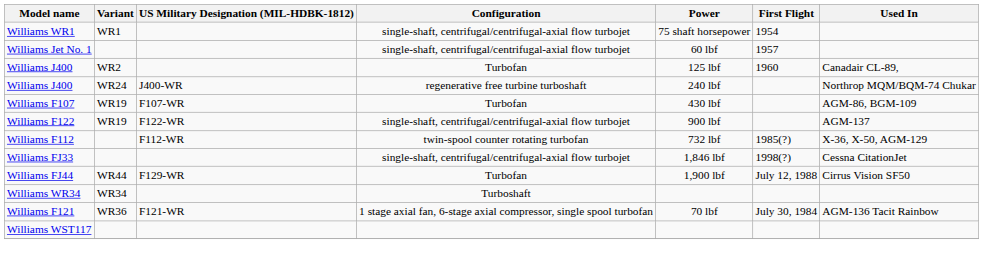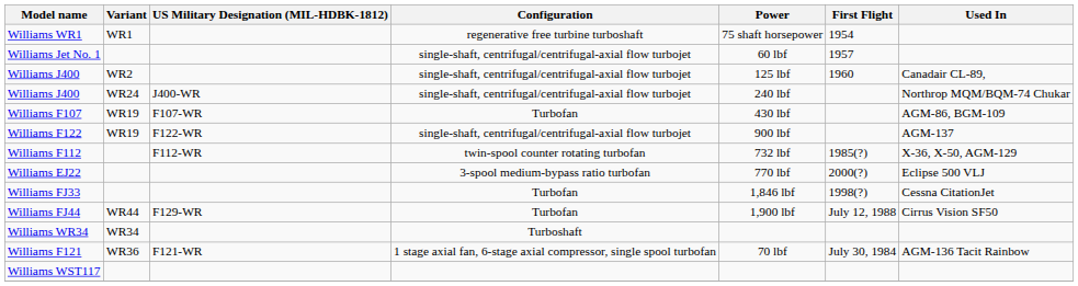 <table class="wikitable sortable">
 <tr>
 <th>Model name</th>
 <th>Variant</th>
 <th>US Military Designation (MIL-HDBK-1812)</th>
 <th>Configuration</th>
 <th>Power</th>
 <th>First Flight</th>
 <th>Used In</th>
 </tr>
 <tr>
 <td><a href='#'>Williams WR1</a></td>
 <td>WR1</td>
 <td></td>
-<td align=center>single-shaft, centrifugal/centrifugal-axial flow turbojet</td>
+<td align=center>regenerative free turbine turboshaft</td>
 <td align=center>75 shaft horsepower</td>
 <td>1954</td>
 <td></td>
 </tr>
 <tr>
 <td><a href='#'>Williams Jet No. 1</a></td>
 <td></td>
 <td></td>
 <td align=center>single-shaft, centrifugal/centrifugal-axial flow turbojet</td>
 <td align=center>60 lbf</td>
 <td>1957</td>
 <td></td>
 </tr>
 <tr>
 <td><a href='#'>Williams J400</a></td>
 <td>WR2</td>
 <td></td>
-<td align=center>Turbofan</td>
+<td align=center>single-shaft, centrifugal/centrifugal-axial flow turbojet</td>
 <td align=center>125 lbf</td>
 <td>1960</td>
 <td>Canadair CL-89,</td>
 </tr>
 <tr>
 <td><a href='#'>Williams J400</a></td>
 <td>WR24</td>
 <td>J400-WR</td>
-<td align=center>regenerative free turbine turboshaft</td>
+<td align=center>single-shaft, centrifugal/centrifugal-axial flow turbojet</td>
 <td align=center>240 lbf</td>
 <td></td>
 <td>Northrop MQM/BQM-74 Chukar</td>
 </tr>
 <tr>
 <td><a href='#'>Williams F107</a></td>
 <td>WR19</td>
 <td>F107-WR</td>
 <td align=center>Turbofan</td>
 <td align=center>430 lbf</td>
 <td></td>
 <td>AGM-86, BGM-109</td>
 </tr>
 <tr>
 <td><a href='#'>Williams F122</a></td>
 <td>WR19</td>
 <td>F122-WR</td>
 <td align=center>single-shaft, centrifugal/centrifugal-axial flow turbojet</td>
 <td align=center>900 lbf</td>
 <td></td>
 <td>AGM-137</td>
 </tr>
 <tr>
 <td><a href='#'>Williams F112</a></td>
 <td></td>
 <td>F112-WR</td>
 <td align=center>twin-spool counter rotating turbofan</td>
 <td align=center>732 lbf</td>
 <td>1985(?)</td>
 <td>X-36, X-50, AGM-129</td>
 </tr>
 <tr>
+<td><a href='#'>Williams EJ22</a></td>
+<td></td>
+<td></td>
+<td align=center>3-spool medium-bypass ratio turbofan</td>
+<td align=center>770 lbf</td>
+<td>2000(?)</td>
+<td>Eclipse 500 VLJ</td>
+</tr>
+<tr>
 <td><a href='#'>Williams FJ33</a></td>
 <td></td>
 <td></td>
-<td align=center>single-shaft, centrifugal/centrifugal-axial flow turbojet</td>
+<td align=center>Turbofan</td>
 <td align=center>1,846 lbf</td>
 <td>1998(?)</td>
 <td>Cessna CitationJet</td>
 </tr>
 <tr>
 <td><a href='#'>Williams FJ44</a></td>
 <td>WR44</td>
 <td>F129-WR</td>
 <td align=center>Turbofan</td>
 <td align=center>1,900 lbf</td>
 <td>July 12, 1988</td>
 <td>Cirrus Vision SF50</td>
 </tr>
 <tr>
 <td><a href='#'>Williams WR34</a></td>
 <td>WR34</td>
 <td></td>
 <td align=center>Turboshaft</td>
 <td align=center></td>
 <td></td>
 <td></td>
 </tr>
 <tr>
 <td><a href='#'>Williams F121</a></td>
 <td>WR36</td>
 <td>F121-WR</td>
 <td align=center>1 stage axial fan, 6-stage axial compressor, single spool turbofan</td>
 <td align=center>70 lbf</td>
 <td>July 30, 1984</td>
 <td>AGM-136 Tacit Rainbow</td>
 </tr>
 <tr>
 <td><a href='#'>Williams WST117</a></td>
 <td></td>
 <td></td>
 <td align=center></td>
 <td align=center></td>
 <td></td>
 <td></td>
 </tr>
 <tr>
 </tr>
 </table>
